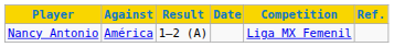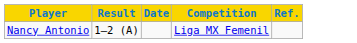 <table class="wikitable">
 <tr>
 <th style=background-color:#F9D600;color:#0E77CA>Player</th>
-<th style=background-color:#F9D600;color:#0E77CA>Against</th>
 <th style=background-color:#F9D600;color:#0E77CA>Result</th>
 <th style=background-color:#F9D600;color:#0E77CA>Date</th>
 <th style=background-color:#F9D600;color:#0E77CA>Competition</th>
 <th style=background-color:#F9D600;color:#0E77CA>Ref.</th>
 </tr>
 <tr>
 <td> <a href='#'>Nancy Antonio</a></td>
-<td><a href='#'>América</a></td>
 <td>1–2 (A)</td>
 <td></td>
 <td><a href='#'>Liga MX Femenil</a></td>
 <td align=center></td>
 </tr>
 </table>
